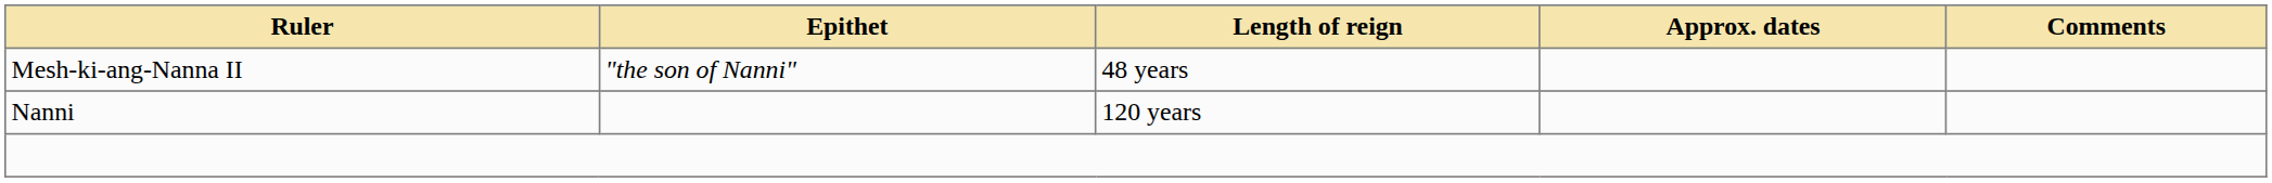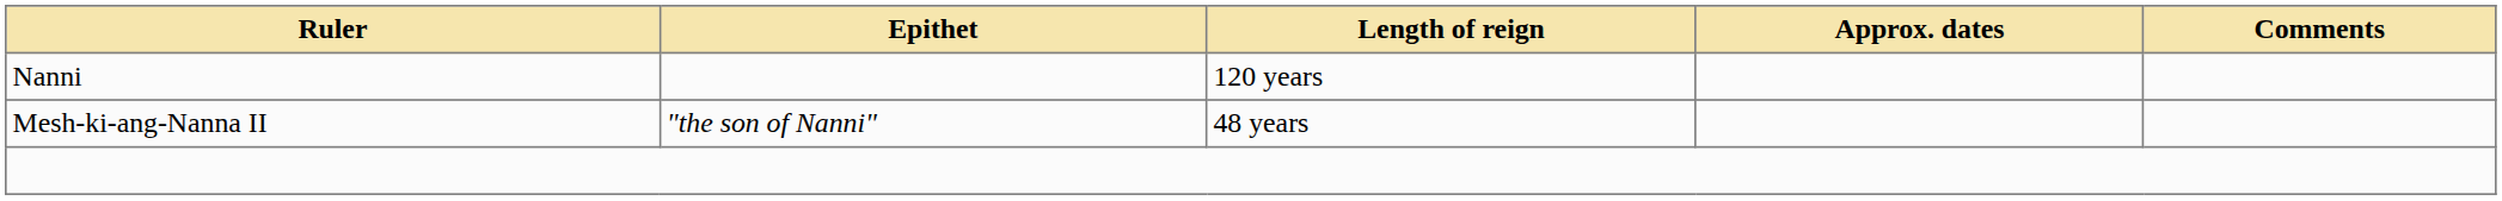 <table class="nowraplinks" cellspacing="0" cellpadding="3" width="600px" rules="all" style="background:#fbfbfb; border-style: solid; border-width: 1px; font-size:90%; empty-cells:show; border-collapse:collapse; width:100%;">
 <tr bgcolor="#F6E6AE">
 <th>Ruler</th>
 <th>Epithet</th>
 <th>Length of reign</th>
 <th>Approx. dates</th>
 <th>Comments</th>
 </tr>
 <tr>
+<td>Nanni</td>
+<td></td>
+<td>120 years</td>
+<td></td>
+<td></td>
+</tr>
+<tr>
 <td>Mesh-ki-ang-Nanna II</td>
 <td><em>"the son of Nanni"</em></td>
 <td>48 years</td>
 <td></td>
 <td></td>
 </tr>
 <tr>
-<td>Nanni</td>
-<td></td>
-<td>120 years</td>
-<td></td>
-<td></td>
-</tr>
-<tr>
 <td colspan="5"><br></td>
 </tr>
 </table>
